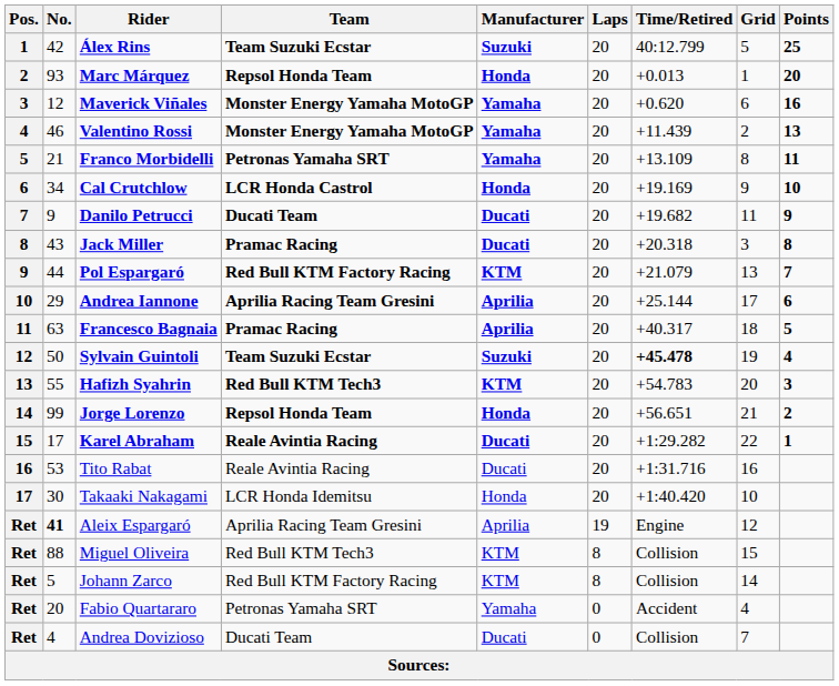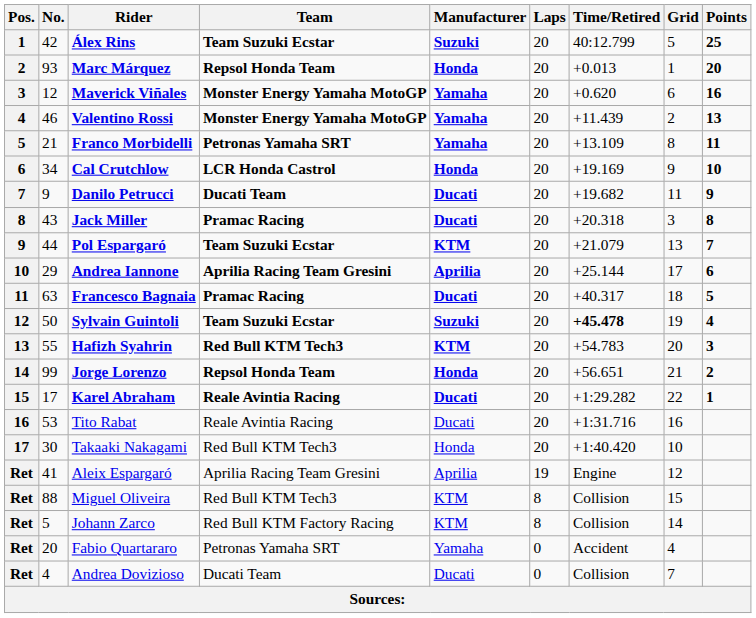 <table class="wikitable" style="font-size: 95%;">
 <tr>
 <th>Pos.</th>
 <th>No.</th>
 <th>Rider</th>
 <th>Team</th>
 <th>Manufacturer</th>
 <th>Laps</th>
 <th>Time/Retired</th>
 <th>Grid</th>
 <th>Points</th>
 </tr>
 <tr>
 <th>1</th>
 <td>42</td>
 <td> <strong><a href='#'>Álex Rins</a></strong></td>
 <td><strong>Team Suzuki Ecstar</strong></td>
 <td><strong><a href='#'>Suzuki</a></strong></td>
 <td>20</td>
 <td>40:12.799</td>
 <td>5</td>
 <td><strong>25</strong></td>
 </tr>
 <tr>
 <th>2</th>
 <td>93</td>
 <td> <strong><a href='#'>Marc Márquez</a></strong></td>
 <td><strong>Repsol Honda Team</strong></td>
 <td><strong><a href='#'>Honda</a></strong></td>
 <td>20</td>
 <td>+0.013</td>
 <td>1</td>
 <td><strong>20</strong></td>
 </tr>
 <tr>
 <th>3</th>
 <td>12</td>
 <td> <strong><a href='#'>Maverick Viñales</a></strong></td>
 <td><strong>Monster Energy Yamaha MotoGP</strong></td>
 <td><strong><a href='#'>Yamaha</a></strong></td>
 <td>20</td>
 <td>+0.620</td>
 <td>6</td>
 <td><strong>16</strong></td>
 </tr>
 <tr>
 <th>4</th>
 <td>46</td>
 <td> <strong><a href='#'>Valentino Rossi</a></strong></td>
 <td><strong>Monster Energy Yamaha MotoGP</strong></td>
 <td><strong><a href='#'>Yamaha</a></strong></td>
 <td>20</td>
 <td>+11.439</td>
 <td>2</td>
 <td><strong>13</strong></td>
 </tr>
 <tr>
 <th>5</th>
 <td>21</td>
 <td> <strong><a href='#'>Franco Morbidelli</a></strong></td>
 <td><strong>Petronas Yamaha SRT</strong></td>
 <td><strong><a href='#'>Yamaha</a></strong></td>
 <td>20</td>
 <td>+13.109</td>
 <td>8</td>
 <td><strong>11</strong></td>
 </tr>
 <tr>
 <th>6</th>
 <td>34</td>
 <td> <strong><a href='#'>Cal Crutchlow</a></strong></td>
 <td><strong>LCR Honda Castrol</strong></td>
 <td><strong><a href='#'>Honda</a></strong></td>
 <td>20</td>
 <td>+19.169</td>
 <td>9</td>
 <td><strong>10</strong></td>
 </tr>
 <tr>
 <th>7</th>
 <td>9</td>
 <td> <strong><a href='#'>Danilo Petrucci</a></strong></td>
 <td><strong>Ducati Team</strong></td>
 <td><strong><a href='#'>Ducati</a></strong></td>
 <td>20</td>
 <td>+19.682</td>
 <td>11</td>
 <td><strong>9</strong></td>
 </tr>
 <tr>
 <th>8</th>
 <td>43</td>
 <td> <strong><a href='#'>Jack Miller</a></strong></td>
 <td><strong>Pramac Racing</strong></td>
 <td><strong><a href='#'>Ducati</a></strong></td>
 <td>20</td>
 <td>+20.318</td>
 <td>3</td>
 <td><strong>8</strong></td>
 </tr>
 <tr>
 <th>9</th>
 <td>44</td>
 <td> <strong><a href='#'>Pol Espargaró</a></strong></td>
-<td><strong>Red Bull KTM Factory Racing</strong></td>
+<td><strong>Team Suzuki Ecstar</strong></td>
 <td><strong><a href='#'>KTM</a></strong></td>
 <td>20</td>
 <td>+21.079</td>
 <td>13</td>
 <td><strong>7</strong></td>
 </tr>
 <tr>
 <th>10</th>
 <td>29</td>
 <td> <strong><a href='#'>Andrea Iannone</a></strong></td>
 <td><strong>Aprilia Racing Team Gresini</strong></td>
 <td><strong><a href='#'>Aprilia</a></strong></td>
 <td>20</td>
 <td>+25.144</td>
 <td>17</td>
 <td><strong>6</strong></td>
 </tr>
 <tr>
 <th>11</th>
 <td>63</td>
 <td> <strong><a href='#'>Francesco Bagnaia</a></strong></td>
 <td><strong>Pramac Racing</strong></td>
-<td><strong><a href='#'>Aprilia</a></strong></td>
+<td><strong><a href='#'>Ducati</a></strong></td>
 <td>20</td>
 <td>+40.317</td>
 <td>18</td>
 <td><strong>5</strong></td>
 </tr>
 <tr>
 <th>12</th>
 <td>50</td>
 <td> <strong><a href='#'>Sylvain Guintoli</a></strong></td>
 <td><strong>Team Suzuki Ecstar</strong></td>
 <td><strong><a href='#'>Suzuki</a></strong></td>
 <td>20</td>
 <td><strong>+45.478</strong></td>
 <td>19</td>
 <td><strong>4</strong></td>
 </tr>
 <tr>
 <th>13</th>
 <td>55</td>
 <td> <strong><a href='#'>Hafizh Syahrin</a></strong></td>
 <td><strong>Red Bull KTM Tech3</strong></td>
 <td><strong><a href='#'>KTM</a></strong></td>
 <td>20</td>
 <td>+54.783</td>
 <td>20</td>
 <td><strong>3</strong></td>
 </tr>
 <tr>
 <th>14</th>
 <td>99</td>
 <td> <strong><a href='#'>Jorge Lorenzo</a></strong></td>
 <td><strong>Repsol Honda Team</strong></td>
 <td><strong><a href='#'>Honda</a></strong></td>
 <td>20</td>
 <td>+56.651</td>
 <td>21</td>
 <td><strong>2</strong></td>
 </tr>
 <tr>
 <th>15</th>
 <td>17</td>
 <td> <strong><a href='#'>Karel Abraham</a></strong></td>
 <td><strong>Reale Avintia Racing</strong></td>
 <td><strong><a href='#'>Ducati</a></strong></td>
 <td>20</td>
 <td>+1:29.282</td>
 <td>22</td>
 <td><strong>1</strong></td>
 </tr>
 <tr>
 <th>16</th>
 <td>53</td>
 <td> <a href='#'>Tito Rabat</a></td>
 <td>Reale Avintia Racing</td>
 <td><a href='#'>Ducati</a></td>
 <td>20</td>
 <td>+1:31.716</td>
 <td>16</td>
 <td></td>
 </tr>
 <tr>
 <th>17</th>
 <td>30</td>
 <td> <a href='#'>Takaaki Nakagami</a></td>
-<td>LCR Honda Idemitsu</td>
+<td>Red Bull KTM Tech3</td>
 <td><a href='#'>Honda</a></td>
 <td>20</td>
 <td>+1:40.420</td>
 <td>10</td>
 <td></td>
 </tr>
 <tr>
 <th>Ret</th>
-<td><strong>41</strong></td>
+<td>41</td>
 <td> <a href='#'>Aleix Espargaró</a></td>
 <td>Aprilia Racing Team Gresini</td>
 <td><a href='#'>Aprilia</a></td>
 <td>19</td>
 <td>Engine</td>
 <td>12</td>
 <td></td>
 </tr>
 <tr>
 <th>Ret</th>
 <td>88</td>
 <td> <a href='#'>Miguel Oliveira</a></td>
 <td>Red Bull KTM Tech3</td>
 <td><a href='#'>KTM</a></td>
 <td>8</td>
 <td>Collision</td>
 <td>15</td>
 <td></td>
 </tr>
 <tr>
 <th>Ret</th>
 <td>5</td>
 <td> <a href='#'>Johann Zarco</a></td>
 <td>Red Bull KTM Factory Racing</td>
 <td><a href='#'>KTM</a></td>
 <td>8</td>
 <td>Collision</td>
 <td>14</td>
 <td></td>
 </tr>
 <tr>
 <th>Ret</th>
 <td>20</td>
 <td> <a href='#'>Fabio Quartararo</a></td>
 <td>Petronas Yamaha SRT</td>
 <td><a href='#'>Yamaha</a></td>
 <td>0</td>
 <td>Accident</td>
 <td>4</td>
 <td></td>
 </tr>
 <tr>
 <th>Ret</th>
 <td>4</td>
 <td> <a href='#'>Andrea Dovizioso</a></td>
 <td>Ducati Team</td>
 <td><a href='#'>Ducati</a></td>
 <td>0</td>
 <td>Collision</td>
 <td>7</td>
 <td></td>
 </tr>
 <tr>
 <th colspan=9>Sources:</th>
 </tr>
 </table>
